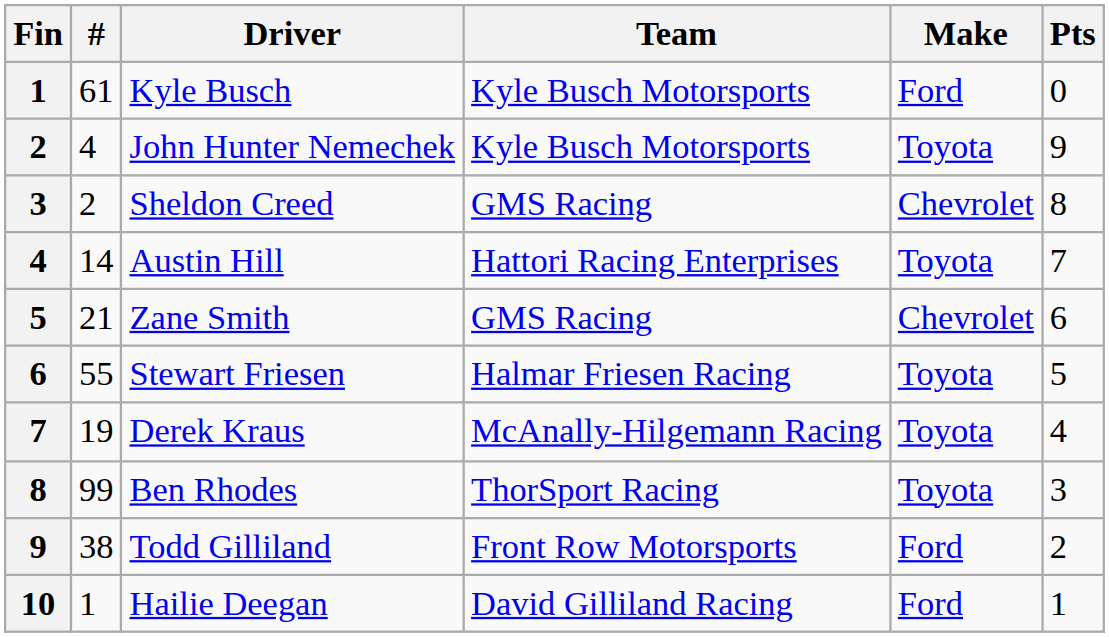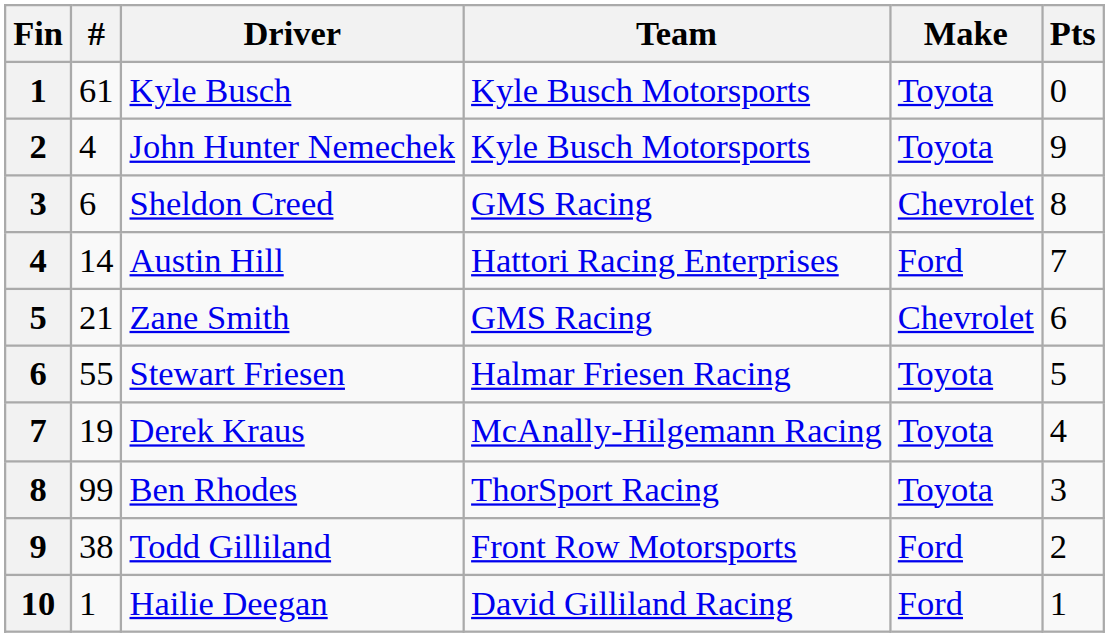 <table class="wikitable" style="font-size: 95%;">
 <tr>
 <th>Fin</th>
 <th>#</th>
 <th>Driver</th>
 <th>Team</th>
 <th>Make</th>
 <th>Pts</th>
 </tr>
 <tr>
 <th>1</th>
 <td>61</td>
 <td><a href='#'>Kyle Busch</a></td>
 <td><a href='#'>Kyle Busch Motorsports</a></td>
-<td><a href='#'>Ford</a></td>
+<td><a href='#'>Toyota</a></td>
 <td>0</td>
 </tr>
 <tr>
 <th>2</th>
 <td>4</td>
 <td><a href='#'>John Hunter Nemechek</a></td>
 <td><a href='#'>Kyle Busch Motorsports</a></td>
 <td><a href='#'>Toyota</a></td>
 <td>9</td>
 </tr>
 <tr>
 <th>3</th>
-<td>2</td>
+<td>6</td>
 <td><a href='#'>Sheldon Creed</a></td>
 <td><a href='#'>GMS Racing</a></td>
 <td><a href='#'>Chevrolet</a></td>
 <td>8</td>
 </tr>
 <tr>
 <th>4</th>
 <td>14</td>
 <td><a href='#'>Austin Hill</a></td>
 <td><a href='#'>Hattori Racing Enterprises</a></td>
-<td><a href='#'>Toyota</a></td>
+<td><a href='#'>Ford</a></td>
 <td>7</td>
 </tr>
 <tr>
 <th>5</th>
 <td>21</td>
 <td><a href='#'>Zane Smith</a></td>
 <td><a href='#'>GMS Racing</a></td>
 <td><a href='#'>Chevrolet</a></td>
 <td>6</td>
 </tr>
 <tr>
 <th>6</th>
 <td>55</td>
 <td><a href='#'>Stewart Friesen</a></td>
 <td><a href='#'>Halmar Friesen Racing</a></td>
 <td><a href='#'>Toyota</a></td>
 <td>5</td>
 </tr>
 <tr>
 <th>7</th>
 <td>19</td>
 <td><a href='#'>Derek Kraus</a></td>
 <td><a href='#'>McAnally-Hilgemann Racing</a></td>
 <td><a href='#'>Toyota</a></td>
 <td>4</td>
 </tr>
 <tr>
 <th>8</th>
 <td>99</td>
 <td><a href='#'>Ben Rhodes</a></td>
 <td><a href='#'>ThorSport Racing</a></td>
 <td><a href='#'>Toyota</a></td>
 <td>3</td>
 </tr>
 <tr>
 <th>9</th>
 <td>38</td>
 <td><a href='#'>Todd Gilliland</a></td>
 <td><a href='#'>Front Row Motorsports</a></td>
 <td><a href='#'>Ford</a></td>
 <td>2</td>
 </tr>
 <tr>
 <th>10</th>
 <td>1</td>
 <td><a href='#'>Hailie Deegan</a></td>
 <td><a href='#'>David Gilliland Racing</a></td>
 <td><a href='#'>Ford</a></td>
 <td>1</td>
 </tr>
 </table>
